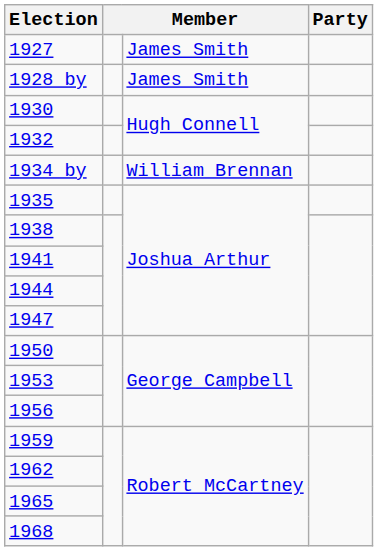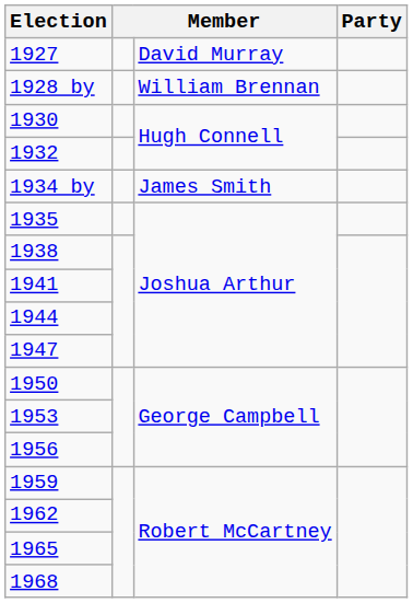 <table class="wikitable">
 <tr>
 <th>Election</th>
 <th colspan="2">Member</th>
 <th>Party</th>
 </tr>
 <tr>
 <td><a href='#'>1927</a></td>
 <td> </td>
-<td><a href='#'>James Smith</a></td>
+<td><a href='#'>David Murray</a></td>
 <td></td>
 </tr>
 <tr>
 <td><a href='#'>1928 by</a></td>
 <td> </td>
-<td><a href='#'>James Smith</a></td>
+<td><a href='#'>William Brennan</a></td>
 <td></td>
 </tr>
 <tr>
 <td><a href='#'>1930</a></td>
 <td> </td>
 <td rowspan="2"><a href='#'>Hugh Connell</a></td>
 <td></td>
 </tr>
 <tr>
 <td><a href='#'>1932</a></td>
 <td> </td>
 <td></td>
 </tr>
 <tr>
 <td><a href='#'>1934 by</a></td>
 <td> </td>
-<td><a href='#'>William Brennan</a></td>
+<td><a href='#'>James Smith</a></td>
 <td></td>
 </tr>
 <tr>
 <td><a href='#'>1935</a></td>
 <td> </td>
 <td rowspan="5"><a href='#'>Joshua Arthur</a></td>
 <td></td>
 </tr>
 <tr>
 <td><a href='#'>1938</a></td>
 <td rowspan="4" > </td>
 <td rowspan="4"></td>
 </tr>
 <tr>
 <td><a href='#'>1941</a></td>
 </tr>
 <tr>
 <td><a href='#'>1944</a></td>
 </tr>
 <tr>
 <td><a href='#'>1947</a></td>
 </tr>
 <tr>
 <td><a href='#'>1950</a></td>
 <td rowspan="3" > </td>
 <td rowspan="3"><a href='#'>George Campbell</a></td>
 <td rowspan="3"></td>
 </tr>
 <tr>
 <td><a href='#'>1953</a></td>
 </tr>
 <tr>
 <td><a href='#'>1956</a></td>
 </tr>
 <tr>
 <td><a href='#'>1959</a></td>
 <td rowspan="4" > </td>
 <td rowspan="4"><a href='#'>Robert McCartney</a></td>
 <td rowspan="4"></td>
 </tr>
 <tr>
 <td><a href='#'>1962</a></td>
 </tr>
 <tr>
 <td><a href='#'>1965</a></td>
 </tr>
 <tr>
 <td><a href='#'>1968</a></td>
 </tr>
 </table>
